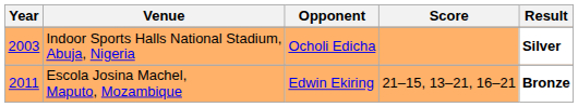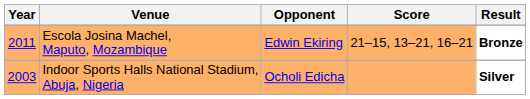 <table class="sortable wikitable" style="font-size: 90%;">
 <tr>
 <th>Year</th>
 <th>Venue</th>
 <th>Opponent</th>
 <th>Score</th>
 <th>Result</th>
 </tr>
 <tr>
 </tr>
 <tr style="background:#FFB069">
+<td align="center"><a href='#'>2011</a></td>
+<td align="left">Escola Josina Machel,<br><a href='#'>Maputo</a>, <a href='#'>Mozambique</a></td>
+<td align="left"> <a href='#'>Edwin Ekiring</a></td>
+<td align="left">21–15, 13–21, 16–21</td>
+<td style="text-align:left; background:white"> <strong>Bronze</strong></td>
+</tr>
+<tr>
+</tr>
+<tr style="background:#FFB069">
 <td align="center"><a href='#'>2003</a></td>
 <td align="left">Indoor Sports Halls National Stadium,<br><a href='#'>Abuja</a>, <a href='#'>Nigeria</a></td>
 <td align="left"> <a href='#'>Ocholi Edicha</a></td>
 <td align="left"></td>
 <td style="text-align:left; background:white"> <strong>Silver</strong></td>
 </tr>
-<tr>
-</tr>
-<tr style="background:#FFB069">
-<td align="center"><a href='#'>2011</a></td>
-<td align="left">Escola Josina Machel,<br><a href='#'>Maputo</a>, <a href='#'>Mozambique</a></td>
-<td align="left"> <a href='#'>Edwin Ekiring</a></td>
-<td align="left">21–15, 13–21, 16–21</td>
-<td style="text-align:left; background:white"> <strong>Bronze</strong></td>
-</tr>
 </table>
